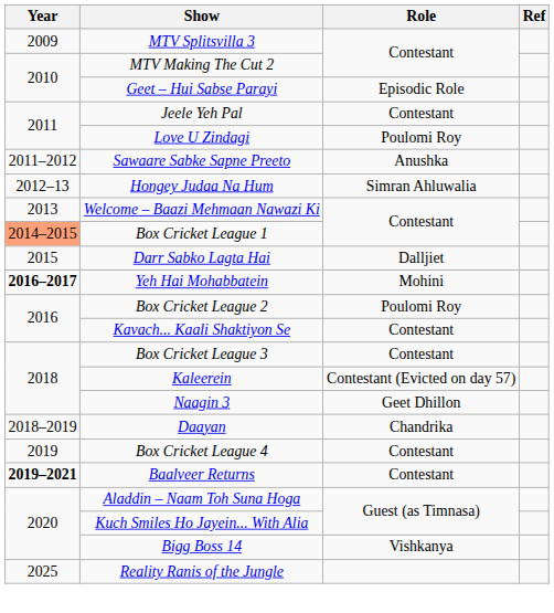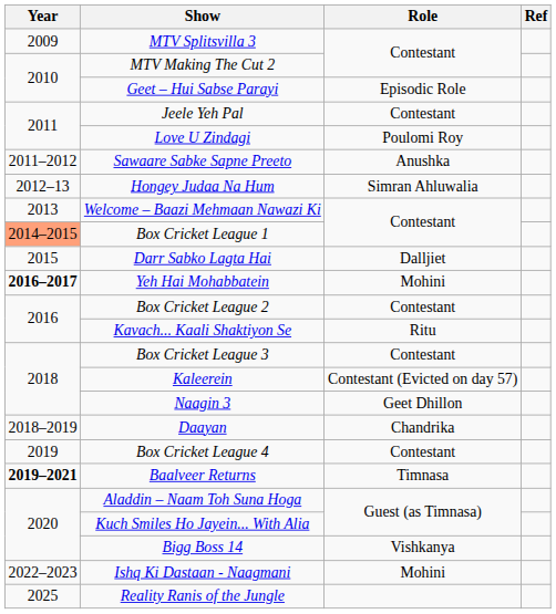 <table class="wikitable" style="text-align:center;">
 <tr>
 <th>Year</th>
 <th>Show</th>
 <th>Role</th>
 <th>Ref</th>
 </tr>
 <tr>
 <td>2009</td>
 <td><em><a href='#'>MTV Splitsvilla 3</a></em></td>
 <td rowspan="2">Contestant</td>
 <td></td>
 </tr>
 <tr>
 <td rowspan="2">2010</td>
 <td><em>MTV Making The Cut 2</em></td>
 <td></td>
 </tr>
 <tr>
 <td><em><a href='#'>Geet – Hui Sabse Parayi</a></em></td>
 <td>Episodic Role</td>
 <td></td>
 </tr>
 <tr>
 <td rowspan="2">2011</td>
 <td><em>Jeele Yeh Pal</em></td>
 <td>Contestant</td>
 <td></td>
 </tr>
 <tr>
 <td><em><a href='#'>Love U Zindagi</a></em></td>
 <td>Poulomi Roy</td>
 <td></td>
 </tr>
 <tr>
 <td>2011–2012</td>
 <td><em><a href='#'>Sawaare Sabke Sapne Preeto</a></em></td>
 <td>Anushka</td>
 <td></td>
 </tr>
 <tr>
 <td>2012–13</td>
 <td><em><a href='#'>Hongey Judaa Na Hum</a></em></td>
 <td>Simran Ahluwalia</td>
 <td></td>
 </tr>
 <tr>
 <td>2013</td>
 <td><em><a href='#'>Welcome – Baazi Mehmaan Nawazi Ki</a></em></td>
 <td rowspan="2">Contestant</td>
 <td></td>
 </tr>
 <tr>
 <td style="background: lightsalmon;">2014–2015</td>
 <td><em>Box Cricket League 1</em></td>
 <td></td>
 </tr>
 <tr>
 <td>2015</td>
 <td><em><a href='#'>Darr Sabko Lagta Hai</a></em></td>
 <td>Dalljiet</td>
 <td></td>
 </tr>
 <tr>
 <td><strong>2016–2017</strong></td>
 <td><em><a href='#'>Yeh Hai Mohabbatein</a></em></td>
 <td>Mohini</td>
 <td></td>
 </tr>
 <tr>
 <td rowspan="2">2016</td>
 <td><em>Box Cricket League 2</em></td>
-<td>Poulomi Roy</td>
+<td>Contestant</td>
 <td></td>
 </tr>
 <tr>
 <td><em><a href='#'>Kavach... Kaali Shaktiyon Se</a></em></td>
-<td>Contestant</td>
+<td>Ritu</td>
 <td></td>
 </tr>
 <tr>
 <td rowspan="3">2018</td>
 <td><em>Box Cricket League 3</em></td>
 <td>Contestant</td>
 <td></td>
 </tr>
 <tr>
 <td><em><a href='#'>Kaleerein</a></em></td>
 <td>Contestant (Evicted on day 57)</td>
 <td></td>
 </tr>
 <tr>
 <td><em><a href='#'>Naagin 3</a></em></td>
 <td>Geet Dhillon</td>
 <td></td>
 </tr>
 <tr>
 <td>2018–2019</td>
 <td><em><a href='#'>Daayan</a></em></td>
 <td>Chandrika</td>
 <td></td>
 </tr>
 <tr>
 <td>2019</td>
 <td><em>Box Cricket League 4</em></td>
 <td>Contestant</td>
 <td></td>
 </tr>
 <tr>
 <td><strong>2019–2021</strong></td>
 <td><em><a href='#'>Baalveer Returns</a></em></td>
-<td>Contestant</td>
+<td>Timnasa</td>
 <td></td>
 </tr>
 <tr>
 <td rowspan="3">2020</td>
 <td><em><a href='#'>Aladdin – Naam Toh Suna Hoga</a></em></td>
 <td rowspan="2">Guest (as Timnasa)</td>
 <td></td>
 </tr>
 <tr>
 <td><em><a href='#'>Kuch Smiles Ho Jayein... With Alia</a></em></td>
 <td></td>
 </tr>
 <tr>
 <td><em><a href='#'>Bigg Boss 14</a></em></td>
 <td>Vishkanya</td>
 <td></td>
 </tr>
 <tr>
+<td>2022–2023</td>
+<td><em><a href='#'>Ishq Ki Dastaan - Naagmani</a></em></td>
+<td>Mohini</td>
+<td></td>
+</tr>
+<tr>
 <td>2025</td>
 <td><em><a href='#'>Reality Ranis of the Jungle</a></em></td>
 <td></td>
 <td></td>
 </tr>
 </table>
